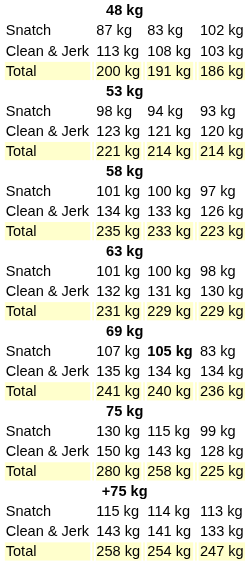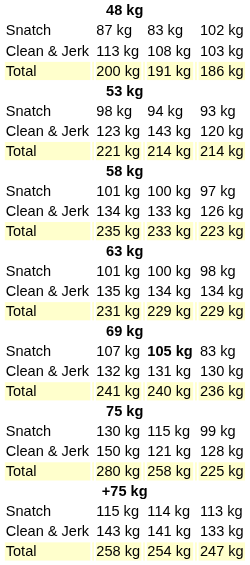 <table>
 <tr>
 <th colspan=7>48 kg</th>
 </tr>
 <tr>
 <td>Snatch</td>
 <td></td>
 <td>87 kg</td>
 <td></td>
 <td>83 kg</td>
 <td></td>
 <td>102 kg</td>
 </tr>
 <tr>
 <td>Clean & Jerk</td>
 <td></td>
 <td>113 kg</td>
 <td></td>
 <td>108 kg</td>
 <td></td>
 <td>103 kg</td>
 </tr>
 <tr bgcolor=ffffcc>
 <td>Total</td>
 <td></td>
 <td>200 kg</td>
 <td></td>
 <td>191 kg</td>
 <td></td>
 <td>186 kg</td>
 </tr>
 <tr>
 <th colspan=7>53 kg</th>
 </tr>
 <tr>
 <td>Snatch</td>
 <td></td>
 <td>98 kg</td>
 <td></td>
 <td>94 kg</td>
 <td></td>
 <td>93 kg</td>
 </tr>
 <tr>
 <td>Clean & Jerk</td>
 <td></td>
 <td>123 kg</td>
 <td></td>
-<td>121 kg</td>
+<td>143 kg</td>
 <td></td>
 <td>120 kg</td>
 </tr>
 <tr bgcolor=ffffcc>
 <td>Total</td>
 <td></td>
 <td>221 kg</td>
 <td></td>
 <td>214 kg</td>
 <td></td>
 <td>214 kg</td>
 </tr>
 <tr>
 <th colspan=7>58 kg</th>
 </tr>
 <tr>
 <td>Snatch</td>
 <td></td>
 <td>101 kg</td>
 <td></td>
 <td>100 kg</td>
 <td></td>
 <td>97 kg</td>
 </tr>
 <tr>
 <td>Clean & Jerk</td>
 <td></td>
 <td>134 kg</td>
 <td></td>
 <td>133 kg</td>
 <td></td>
 <td>126 kg</td>
 </tr>
 <tr bgcolor=ffffcc>
 <td>Total</td>
 <td></td>
 <td>235 kg</td>
 <td></td>
 <td>233 kg</td>
 <td></td>
 <td>223 kg</td>
 </tr>
 <tr>
 <th colspan=7>63 kg</th>
 </tr>
 <tr>
 <td>Snatch</td>
 <td></td>
 <td>101 kg</td>
 <td></td>
 <td>100 kg</td>
 <td></td>
 <td>98 kg</td>
 </tr>
 <tr>
 <td>Clean & Jerk</td>
 <td></td>
-<td>132 kg</td>
+<td>135 kg</td>
 <td></td>
-<td>131 kg</td>
+<td>134 kg</td>
 <td></td>
-<td>130 kg</td>
+<td>134 kg</td>
 </tr>
 <tr bgcolor=ffffcc>
 <td>Total</td>
 <td></td>
 <td>231 kg</td>
 <td></td>
 <td>229 kg</td>
 <td></td>
 <td>229 kg</td>
 </tr>
 <tr>
 <th colspan=7>69 kg</th>
 </tr>
 <tr>
 <td>Snatch</td>
 <td></td>
 <td>107 kg</td>
 <td></td>
 <td><strong>105 kg</strong></td>
 <td></td>
 <td>83 kg</td>
 </tr>
 <tr>
 <td>Clean & Jerk</td>
 <td></td>
-<td>135 kg</td>
+<td>132 kg</td>
 <td></td>
-<td>134 kg</td>
+<td>131 kg</td>
 <td></td>
-<td>134 kg</td>
+<td>130 kg</td>
 </tr>
 <tr bgcolor=ffffcc>
 <td>Total</td>
 <td></td>
 <td>241 kg</td>
 <td></td>
 <td>240 kg</td>
 <td></td>
 <td>236 kg</td>
 </tr>
 <tr>
 <th colspan=7>75 kg</th>
 </tr>
 <tr>
 <td>Snatch</td>
 <td></td>
 <td>130 kg</td>
 <td></td>
 <td>115 kg</td>
 <td></td>
 <td>99 kg</td>
 </tr>
 <tr>
 <td>Clean & Jerk</td>
 <td></td>
 <td>150 kg</td>
 <td></td>
-<td>143 kg</td>
+<td>121 kg</td>
 <td></td>
 <td>128 kg</td>
 </tr>
 <tr bgcolor=ffffcc>
 <td>Total</td>
 <td></td>
 <td>280 kg</td>
 <td></td>
 <td>258 kg</td>
 <td></td>
 <td>225 kg</td>
 </tr>
 <tr>
 <th colspan=7>+75 kg</th>
 </tr>
 <tr>
 <td>Snatch</td>
 <td></td>
 <td>115 kg</td>
 <td></td>
 <td>114 kg</td>
 <td></td>
 <td>113 kg</td>
 </tr>
 <tr>
 <td>Clean & Jerk</td>
 <td></td>
 <td>143 kg</td>
 <td></td>
 <td>141 kg</td>
 <td></td>
 <td>133 kg</td>
 </tr>
 <tr bgcolor=ffffcc>
 <td>Total</td>
 <td></td>
 <td>258 kg</td>
 <td></td>
 <td>254 kg</td>
 <td></td>
 <td>247 kg</td>
 </tr>
 </table>
